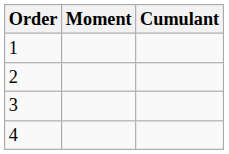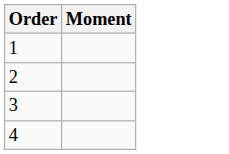 <table class="wikitable">
 <tr>
 <th>Order</th>
 <th>Moment</th>
-<th>Cumulant</th>
 </tr>
 <tr>
 <td>1</td>
-<td></td>
 <td></td>
 </tr>
 <tr>
 <td>2</td>
 <td></td>
-<td></td>
 </tr>
 <tr>
 <td>3</td>
-<td></td>
 <td></td>
 </tr>
 <tr>
 <td>4</td>
 <td></td>
-<td></td>
 </tr>
 </table>
